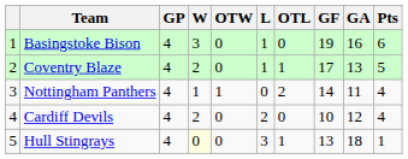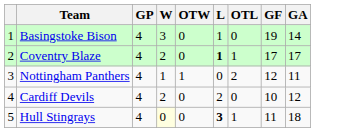 <table class="wikitable">
 <tr>
 <th></th>
 <th>Team</th>
 <th>GP</th>
 <th>W</th>
 <th>OTW</th>
 <th>L</th>
 <th>OTL</th>
 <th>GF</th>
 <th>GA</th>
-<th>Pts</th>
 </tr>
 <tr bgcolor="#CCFFCC">
 <td>1</td>
 <td><a href='#'>Basingstoke Bison</a></td>
 <td>4</td>
 <td>3</td>
 <td>0</td>
 <td>1</td>
 <td>0</td>
 <td>19</td>
-<td>16</td>
-<td>6</td>
+<td>14</td>
 </tr>
 <tr bgcolor="#CCFFCC">
 <td>2</td>
 <td><a href='#'>Coventry Blaze</a></td>
 <td>4</td>
 <td>2</td>
 <td>0</td>
-<td>1</td>
+<td><strong>1</strong></td>
 <td>1</td>
 <td>17</td>
-<td>13</td>
-<td>5</td>
+<td>17</td>
 </tr>
 <tr>
 <td>3</td>
 <td><a href='#'>Nottingham Panthers</a></td>
 <td>4</td>
 <td>1</td>
 <td>1</td>
 <td>0</td>
 <td>2</td>
-<td>14</td>
+<td>12</td>
 <td>11</td>
-<td>4</td>
 </tr>
 <tr>
 <td>4</td>
 <td><a href='#'>Cardiff Devils</a></td>
 <td>4</td>
 <td>2</td>
 <td>0</td>
 <td>2</td>
 <td>0</td>
 <td>10</td>
 <td>12</td>
-<td>4</td>
 </tr>
 <tr>
 <td>5</td>
 <td><a href='#'>Hull Stingrays</a></td>
 <td>4</td>
 <td style="background: lightyellow;">0</td>
 <td>0</td>
-<td>3</td>
+<td><strong>3</strong></td>
 <td>1</td>
-<td>13</td>
+<td>11</td>
 <td>18</td>
-<td>1</td>
 </tr>
 </table>
